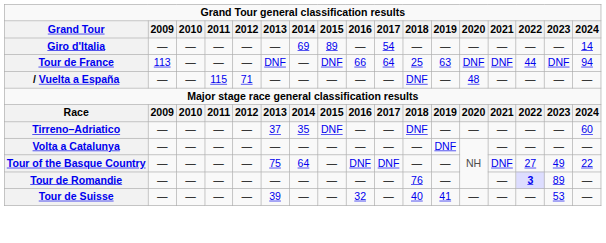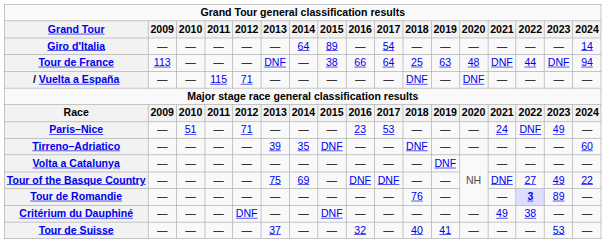 <table class="wikitable plainrowheaders">
 <tr>
 <td colspan=17 align="center"><strong>Grand Tour general classification results</strong></td>
 </tr>
 <tr>
 <th scope="col"><a href='#'>Grand Tour</a></th>
 <th scope="col">2009</th>
 <th scope="col">2010</th>
 <th scope="col">2011</th>
 <th scope="col">2012</th>
 <th scope="col">2013</th>
 <th scope="col">2014</th>
 <th scope="col">2015</th>
 <th scope="col">2016</th>
 <th scope="col">2017</th>
 <th scope="col">2018</th>
 <th scope="col">2019</th>
 <th scope="col">2020</th>
 <th scope="col">2021</th>
 <th scope="col">2022</th>
 <th scope="col">2023</th>
 <th scope="col">2024</th>
 </tr>
 <tr style="text-align:center;">
 <th scope="row"> <a href='#'>Giro d'Italia</a></th>
 <td>—</td>
 <td>—</td>
 <td>—</td>
 <td>—</td>
 <td>—</td>
-<td><a href='#'>69</a></td>
+<td><a href='#'>64</a></td>
 <td><a href='#'>89</a></td>
 <td>—</td>
 <td><a href='#'>54</a></td>
 <td>—</td>
 <td>—</td>
 <td>—</td>
 <td>—</td>
 <td>—</td>
 <td>—</td>
 <td><a href='#'>14</a></td>
 </tr>
 <tr style="text-align:center;">
 <th scope="row"> <a href='#'>Tour de France</a></th>
 <td><a href='#'>113</a></td>
 <td>—</td>
 <td>—</td>
 <td>—</td>
 <td><a href='#'>DNF</a></td>
 <td>—</td>
-<td><a href='#'>DNF</a></td>
+<td><a href='#'>38</a></td>
 <td><a href='#'>66</a></td>
 <td><a href='#'>64</a></td>
 <td><a href='#'>25</a></td>
 <td><a href='#'>63</a></td>
-<td><a href='#'>DNF</a></td>
+<td><a href='#'>48</a></td>
 <td><a href='#'>DNF</a></td>
 <td><a href='#'>44</a></td>
 <td><a href='#'>DNF</a></td>
 <td><a href='#'>94</a></td>
 </tr>
 <tr style="text-align:center;">
 <th scope="row">/ <a href='#'>Vuelta a España</a></th>
 <td>—</td>
 <td>—</td>
 <td><a href='#'>115</a></td>
 <td><a href='#'>71</a></td>
 <td>—</td>
 <td>—</td>
 <td>—</td>
 <td>—</td>
 <td>—</td>
 <td><a href='#'>DNF</a></td>
 <td>—</td>
-<td><a href='#'>48</a></td>
+<td><a href='#'>DNF</a></td>
 <td>—</td>
 <td>—</td>
 <td>—</td>
 <td>—</td>
 </tr>
 <tr>
 <td colspan=17 align="center"><strong>Major stage race general classification results</strong></td>
 </tr>
 <tr>
 <th scope="col">Race</th>
 <th scope="col">2009</th>
 <th scope="col">2010</th>
 <th scope="col">2011</th>
 <th scope="col">2012</th>
 <th scope="col">2013</th>
 <th scope="col">2014</th>
 <th scope="col">2015</th>
 <th scope="col">2016</th>
 <th scope="col">2017</th>
 <th scope="col">2018</th>
 <th scope="col">2019</th>
 <th scope="col">2020</th>
 <th scope="col">2021</th>
 <th scope="col">2022</th>
 <th scope="col">2023</th>
 <th scope="col">2024</th>
 </tr>
 <tr style="text-align:center;">
+<th scope="row"> <a href='#'>Paris–Nice</a></th>
+<td>—</td>
+<td><a href='#'>51</a></td>
+<td>—</td>
+<td><a href='#'>71</a></td>
+<td>—</td>
+<td>—</td>
+<td>—</td>
+<td><a href='#'>23</a></td>
+<td><a href='#'>53</a></td>
+<td>—</td>
+<td>—</td>
+<td>—</td>
+<td><a href='#'>24</a></td>
+<td><a href='#'>DNF</a></td>
+<td><a href='#'>49</a></td>
+<td>—</td>
+</tr>
+<tr style="text-align:center;">
 <th scope="row"> <a href='#'>Tirreno–Adriatico</a></th>
 <td>—</td>
 <td>—</td>
 <td>—</td>
 <td>—</td>
-<td><a href='#'>37</a></td>
+<td><a href='#'>39</a></td>
 <td><a href='#'>35</a></td>
 <td><a href='#'>DNF</a></td>
 <td>—</td>
 <td>—</td>
 <td><a href='#'>DNF</a></td>
 <td>—</td>
 <td>—</td>
 <td>—</td>
 <td>—</td>
 <td>—</td>
 <td><a href='#'>60</a></td>
 </tr>
 <tr style="text-align:center;">
 <th scope="row"> <a href='#'>Volta a Catalunya</a></th>
 <td>—</td>
 <td>—</td>
 <td>—</td>
 <td>—</td>
 <td>—</td>
 <td>—</td>
 <td>—</td>
 <td>—</td>
 <td>—</td>
 <td>—</td>
 <td><a href='#'>DNF</a></td>
 <td style="color:#4d4d4d;" rowspan=3>NH</td>
 <td>—</td>
 <td>—</td>
 <td>—</td>
 <td>—</td>
 </tr>
 <tr style="text-align:center;">
 <th scope="row"> <a href='#'>Tour of the Basque Country</a></th>
 <td>—</td>
 <td>—</td>
 <td>—</td>
 <td>—</td>
 <td><a href='#'>75</a></td>
-<td><a href='#'>64</a></td>
+<td><a href='#'>69</a></td>
 <td>—</td>
 <td><a href='#'>DNF</a></td>
 <td><a href='#'>DNF</a></td>
 <td>—</td>
 <td>—</td>
 <td><a href='#'>DNF</a></td>
 <td><a href='#'>27</a></td>
 <td><a href='#'>49</a></td>
 <td><a href='#'>22</a></td>
 </tr>
 <tr style="text-align:center;">
 <th scope="row"> <a href='#'>Tour de Romandie</a></th>
 <td>—</td>
 <td>—</td>
 <td>—</td>
 <td>—</td>
 <td>—</td>
 <td>—</td>
 <td>—</td>
 <td>—</td>
 <td>—</td>
 <td><a href='#'>76</a></td>
 <td>—</td>
 <td>—</td>
 <td style="background:#ddf;"><a href='#'><strong>3</strong></a></td>
 <td><a href='#'>89</a></td>
 <td>—</td>
 </tr>
 <tr style="text-align:center;">
+<th scope="row"> <a href='#'>Critérium du Dauphiné</a></th>
+<td>—</td>
+<td>—</td>
+<td>—</td>
+<td><a href='#'>DNF</a></td>
+<td>—</td>
+<td>—</td>
+<td><a href='#'>DNF</a></td>
+<td>—</td>
+<td>—</td>
+<td>—</td>
+<td>—</td>
+<td>—</td>
+<td><a href='#'>49</a></td>
+<td><a href='#'>38</a></td>
+<td>—</td>
+<td>—</td>
+</tr>
+<tr style="text-align:center;">
 <th scope="row"> <a href='#'>Tour de Suisse</a></th>
 <td>—</td>
 <td>—</td>
 <td>—</td>
 <td>—</td>
-<td><a href='#'>39</a></td>
+<td><a href='#'>37</a></td>
 <td>—</td>
 <td>—</td>
 <td><a href='#'>32</a></td>
 <td>—</td>
 <td><a href='#'>40</a></td>
 <td><a href='#'>41</a></td>
 <td>—</td>
 <td>—</td>
 <td>—</td>
 <td><a href='#'>53</a></td>
 <td>—</td>
 </tr>
 </table>
